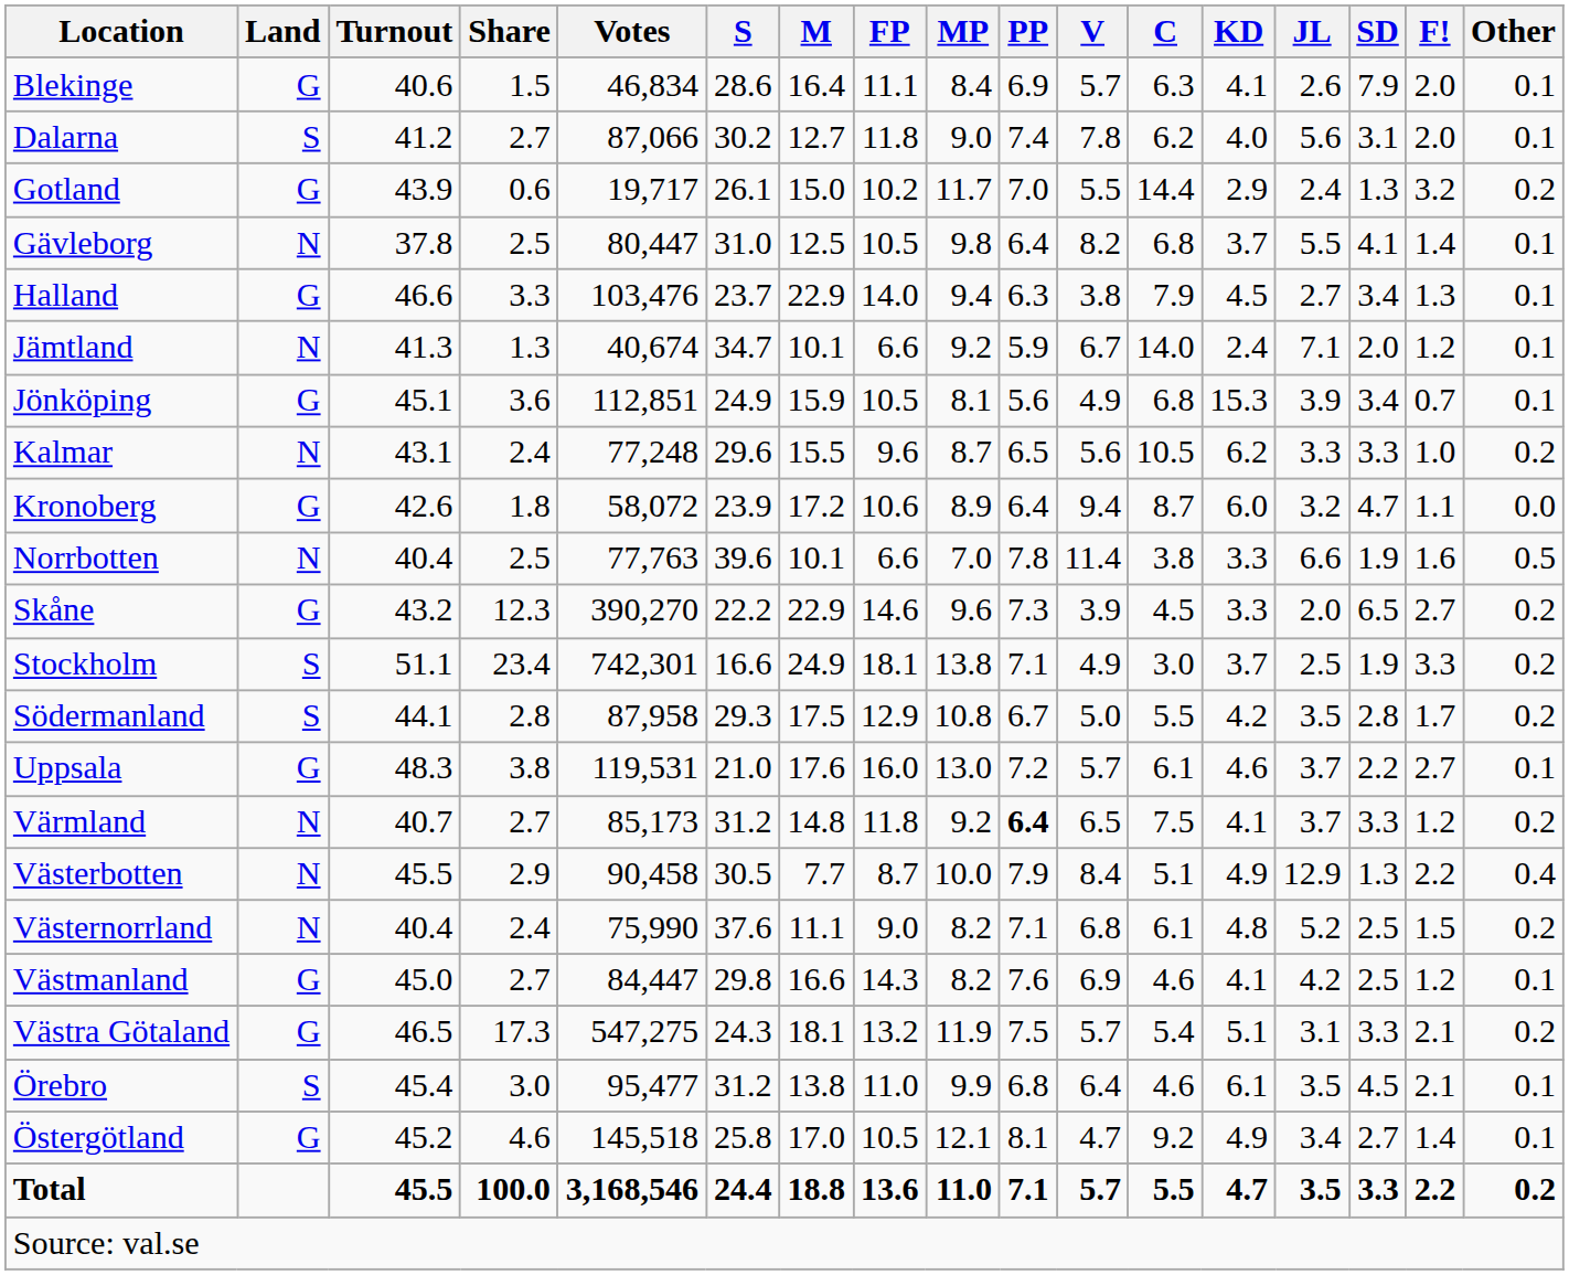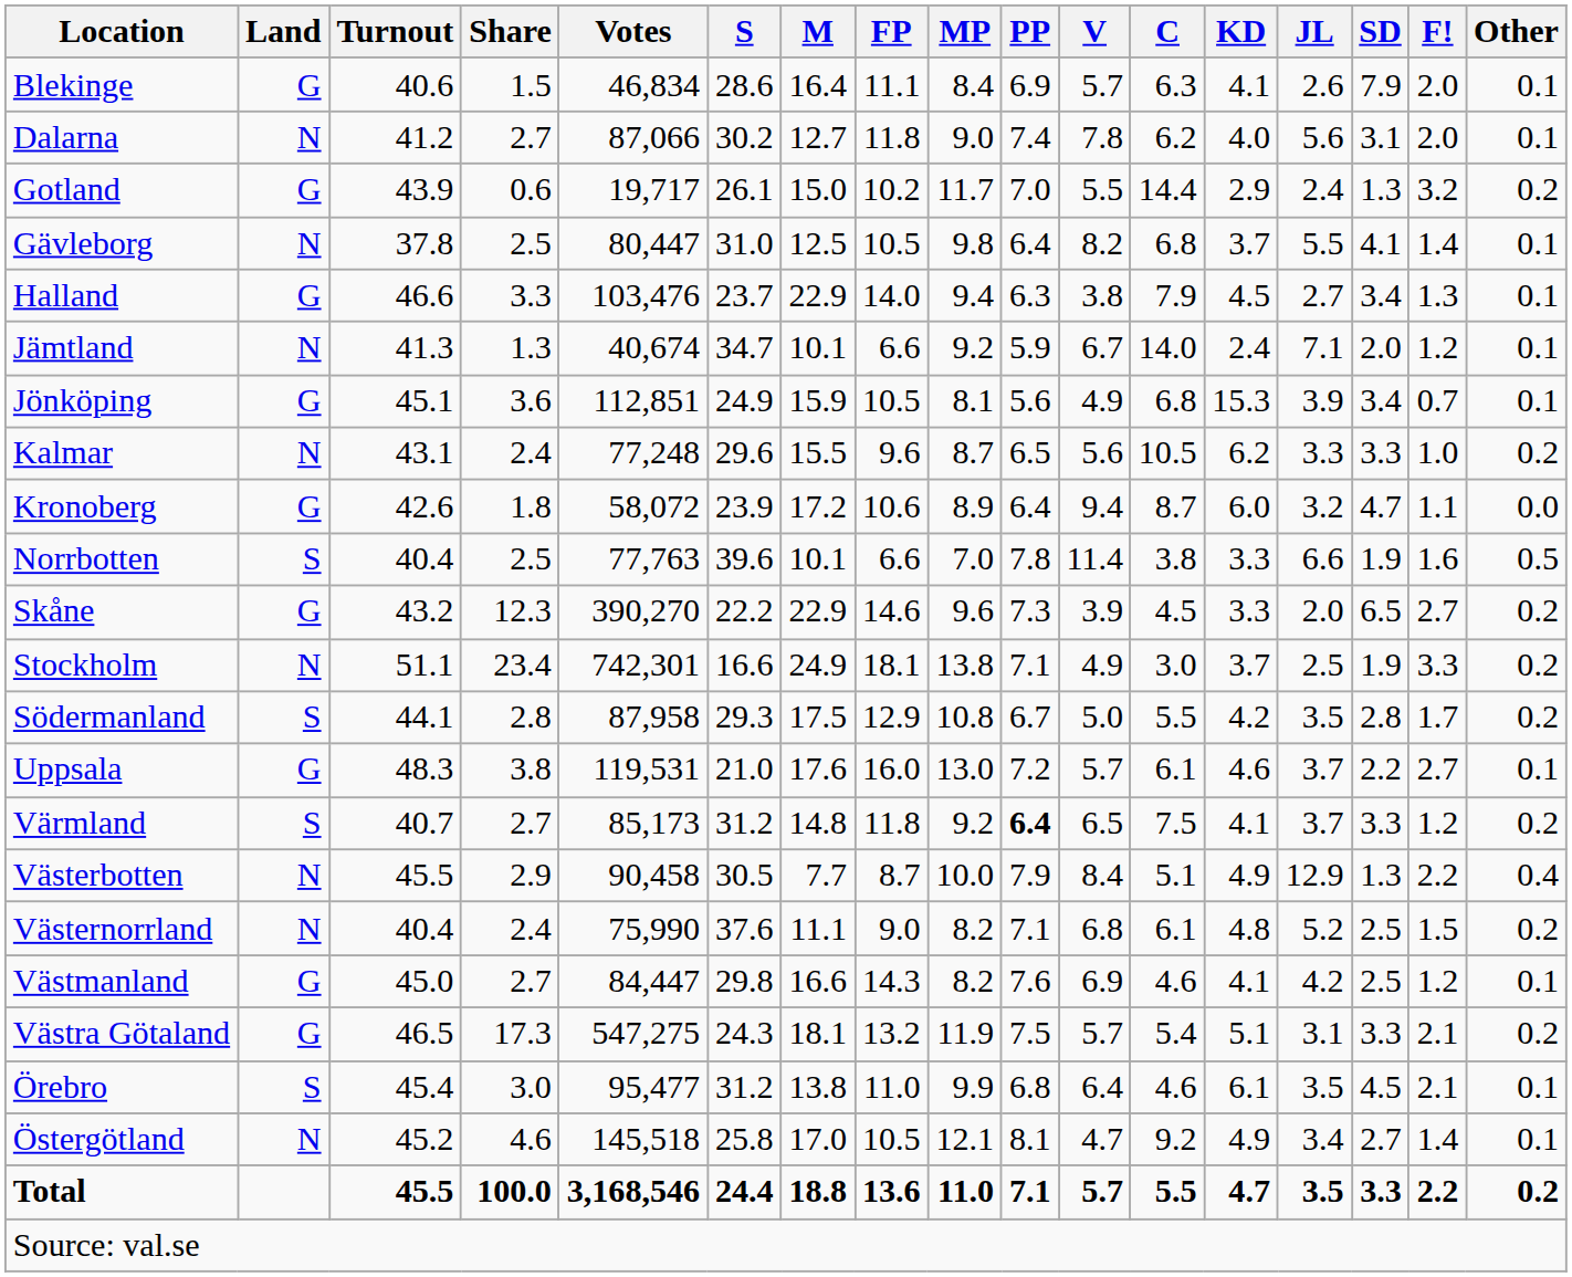 <table class="wikitable sortable" style=text-align:right>
 <tr>
 <th>Location</th>
 <th>Land</th>
 <th>Turnout</th>
 <th>Share</th>
 <th>Votes</th>
 <th><a href='#'>S</a></th>
 <th><a href='#'>M</a></th>
 <th><a href='#'>FP</a></th>
 <th><a href='#'>MP</a></th>
 <th><a href='#'>PP</a></th>
 <th><a href='#'>V</a></th>
 <th><a href='#'>C</a></th>
 <th><a href='#'>KD</a></th>
 <th><a href='#'>JL</a></th>
 <th><a href='#'>SD</a></th>
 <th><a href='#'>F!</a></th>
 <th>Other</th>
 </tr>
 <tr>
 <td align=left><a href='#'>Blekinge</a></td>
 <td><a href='#'>G</a></td>
 <td>40.6</td>
 <td>1.5</td>
 <td>46,834</td>
 <td>28.6</td>
 <td>16.4</td>
 <td>11.1</td>
 <td>8.4</td>
 <td>6.9</td>
 <td>5.7</td>
 <td>6.3</td>
 <td>4.1</td>
 <td>2.6</td>
 <td>7.9</td>
 <td>2.0</td>
 <td>0.1</td>
 </tr>
 <tr>
 <td align=left><a href='#'>Dalarna</a></td>
-<td><a href='#'>S</a></td>
+<td><a href='#'>N</a></td>
 <td>41.2</td>
 <td>2.7</td>
 <td>87,066</td>
 <td>30.2</td>
 <td>12.7</td>
 <td>11.8</td>
 <td>9.0</td>
 <td>7.4</td>
 <td>7.8</td>
 <td>6.2</td>
 <td>4.0</td>
 <td>5.6</td>
 <td>3.1</td>
 <td>2.0</td>
 <td>0.1</td>
 </tr>
 <tr>
 <td align=left><a href='#'>Gotland</a></td>
 <td><a href='#'>G</a></td>
 <td>43.9</td>
 <td>0.6</td>
 <td>19,717</td>
 <td>26.1</td>
 <td>15.0</td>
 <td>10.2</td>
 <td>11.7</td>
 <td>7.0</td>
 <td>5.5</td>
 <td>14.4</td>
 <td>2.9</td>
 <td>2.4</td>
 <td>1.3</td>
 <td>3.2</td>
 <td>0.2</td>
 </tr>
 <tr>
 <td align=left><a href='#'>Gävleborg</a></td>
 <td><a href='#'>N</a></td>
 <td>37.8</td>
 <td>2.5</td>
 <td>80,447</td>
 <td>31.0</td>
 <td>12.5</td>
 <td>10.5</td>
 <td>9.8</td>
 <td>6.4</td>
 <td>8.2</td>
 <td>6.8</td>
 <td>3.7</td>
 <td>5.5</td>
 <td>4.1</td>
 <td>1.4</td>
 <td>0.1</td>
 </tr>
 <tr>
 <td align=left><a href='#'>Halland</a></td>
 <td><a href='#'>G</a></td>
 <td>46.6</td>
 <td>3.3</td>
 <td>103,476</td>
 <td>23.7</td>
 <td>22.9</td>
 <td>14.0</td>
 <td>9.4</td>
 <td>6.3</td>
 <td>3.8</td>
 <td>7.9</td>
 <td>4.5</td>
 <td>2.7</td>
 <td>3.4</td>
 <td>1.3</td>
 <td>0.1</td>
 </tr>
 <tr>
 <td align=left><a href='#'>Jämtland</a></td>
 <td><a href='#'>N</a></td>
 <td>41.3</td>
 <td>1.3</td>
 <td>40,674</td>
 <td>34.7</td>
 <td>10.1</td>
 <td>6.6</td>
 <td>9.2</td>
 <td>5.9</td>
 <td>6.7</td>
 <td>14.0</td>
 <td>2.4</td>
 <td>7.1</td>
 <td>2.0</td>
 <td>1.2</td>
 <td>0.1</td>
 </tr>
 <tr>
 <td align=left><a href='#'>Jönköping</a></td>
 <td><a href='#'>G</a></td>
 <td>45.1</td>
 <td>3.6</td>
 <td>112,851</td>
 <td>24.9</td>
 <td>15.9</td>
 <td>10.5</td>
 <td>8.1</td>
 <td>5.6</td>
 <td>4.9</td>
 <td>6.8</td>
 <td>15.3</td>
 <td>3.9</td>
 <td>3.4</td>
 <td>0.7</td>
 <td>0.1</td>
 </tr>
 <tr>
 <td align=left><a href='#'>Kalmar</a></td>
 <td><a href='#'>N</a></td>
 <td>43.1</td>
 <td>2.4</td>
 <td>77,248</td>
 <td>29.6</td>
 <td>15.5</td>
 <td>9.6</td>
 <td>8.7</td>
 <td>6.5</td>
 <td>5.6</td>
 <td>10.5</td>
 <td>6.2</td>
 <td>3.3</td>
 <td>3.3</td>
 <td>1.0</td>
 <td>0.2</td>
 </tr>
 <tr>
 <td align=left><a href='#'>Kronoberg</a></td>
 <td><a href='#'>G</a></td>
 <td>42.6</td>
 <td>1.8</td>
 <td>58,072</td>
 <td>23.9</td>
 <td>17.2</td>
 <td>10.6</td>
 <td>8.9</td>
 <td>6.4</td>
 <td>9.4</td>
 <td>8.7</td>
 <td>6.0</td>
 <td>3.2</td>
 <td>4.7</td>
 <td>1.1</td>
 <td>0.0</td>
 </tr>
 <tr>
 <td align=left><a href='#'>Norrbotten</a></td>
-<td><a href='#'>N</a></td>
+<td><a href='#'>S</a></td>
 <td>40.4</td>
 <td>2.5</td>
 <td>77,763</td>
 <td>39.6</td>
 <td>10.1</td>
 <td>6.6</td>
 <td>7.0</td>
 <td>7.8</td>
 <td>11.4</td>
 <td>3.8</td>
 <td>3.3</td>
 <td>6.6</td>
 <td>1.9</td>
 <td>1.6</td>
 <td>0.5</td>
 </tr>
 <tr>
 <td align=left><a href='#'>Skåne</a></td>
 <td><a href='#'>G</a></td>
 <td>43.2</td>
 <td>12.3</td>
 <td>390,270</td>
 <td>22.2</td>
 <td>22.9</td>
 <td>14.6</td>
 <td>9.6</td>
 <td>7.3</td>
 <td>3.9</td>
 <td>4.5</td>
 <td>3.3</td>
 <td>2.0</td>
 <td>6.5</td>
 <td>2.7</td>
 <td>0.2</td>
 </tr>
 <tr>
 <td align=left><a href='#'>Stockholm</a></td>
-<td><a href='#'>S</a></td>
+<td><a href='#'>N</a></td>
 <td>51.1</td>
 <td>23.4</td>
 <td>742,301</td>
 <td>16.6</td>
 <td>24.9</td>
 <td>18.1</td>
 <td>13.8</td>
 <td>7.1</td>
 <td>4.9</td>
 <td>3.0</td>
 <td>3.7</td>
 <td>2.5</td>
 <td>1.9</td>
 <td>3.3</td>
 <td>0.2</td>
 </tr>
 <tr>
 <td align=left><a href='#'>Södermanland</a></td>
 <td><a href='#'>S</a></td>
 <td>44.1</td>
 <td>2.8</td>
 <td>87,958</td>
 <td>29.3</td>
 <td>17.5</td>
 <td>12.9</td>
 <td>10.8</td>
 <td>6.7</td>
 <td>5.0</td>
 <td>5.5</td>
 <td>4.2</td>
 <td>3.5</td>
 <td>2.8</td>
 <td>1.7</td>
 <td>0.2</td>
 </tr>
 <tr>
 <td align=left><a href='#'>Uppsala</a></td>
 <td><a href='#'>G</a></td>
 <td>48.3</td>
 <td>3.8</td>
 <td>119,531</td>
 <td>21.0</td>
 <td>17.6</td>
 <td>16.0</td>
 <td>13.0</td>
 <td>7.2</td>
 <td>5.7</td>
 <td>6.1</td>
 <td>4.6</td>
 <td>3.7</td>
 <td>2.2</td>
 <td>2.7</td>
 <td>0.1</td>
 </tr>
 <tr>
 <td align=left><a href='#'>Värmland</a></td>
-<td><a href='#'>N</a></td>
+<td><a href='#'>S</a></td>
 <td>40.7</td>
 <td>2.7</td>
 <td>85,173</td>
 <td>31.2</td>
 <td>14.8</td>
 <td>11.8</td>
 <td>9.2</td>
 <td><strong>6.4</strong></td>
 <td>6.5</td>
 <td>7.5</td>
 <td>4.1</td>
 <td>3.7</td>
 <td>3.3</td>
 <td>1.2</td>
 <td>0.2</td>
 </tr>
 <tr>
 <td align=left><a href='#'>Västerbotten</a></td>
 <td><a href='#'>N</a></td>
 <td>45.5</td>
 <td>2.9</td>
 <td>90,458</td>
 <td>30.5</td>
 <td>7.7</td>
 <td>8.7</td>
 <td>10.0</td>
 <td>7.9</td>
 <td>8.4</td>
 <td>5.1</td>
 <td>4.9</td>
 <td>12.9</td>
 <td>1.3</td>
 <td>2.2</td>
 <td>0.4</td>
 </tr>
 <tr>
 <td align=left><a href='#'>Västernorrland</a></td>
 <td><a href='#'>N</a></td>
 <td>40.4</td>
 <td>2.4</td>
 <td>75,990</td>
 <td>37.6</td>
 <td>11.1</td>
 <td>9.0</td>
 <td>8.2</td>
 <td>7.1</td>
 <td>6.8</td>
 <td>6.1</td>
 <td>4.8</td>
 <td>5.2</td>
 <td>2.5</td>
 <td>1.5</td>
 <td>0.2</td>
 </tr>
 <tr>
 <td align=left><a href='#'>Västmanland</a></td>
 <td><a href='#'>G</a></td>
 <td>45.0</td>
 <td>2.7</td>
 <td>84,447</td>
 <td>29.8</td>
 <td>16.6</td>
 <td>14.3</td>
 <td>8.2</td>
 <td>7.6</td>
 <td>6.9</td>
 <td>4.6</td>
 <td>4.1</td>
 <td>4.2</td>
 <td>2.5</td>
 <td>1.2</td>
 <td>0.1</td>
 </tr>
 <tr>
 <td align=left><a href='#'>Västra Götaland</a></td>
 <td><a href='#'>G</a></td>
 <td>46.5</td>
 <td>17.3</td>
 <td>547,275</td>
 <td>24.3</td>
 <td>18.1</td>
 <td>13.2</td>
 <td>11.9</td>
 <td>7.5</td>
 <td>5.7</td>
 <td>5.4</td>
 <td>5.1</td>
 <td>3.1</td>
 <td>3.3</td>
 <td>2.1</td>
 <td>0.2</td>
 </tr>
 <tr>
 <td align=left><a href='#'>Örebro</a></td>
 <td><a href='#'>S</a></td>
 <td>45.4</td>
 <td>3.0</td>
 <td>95,477</td>
 <td>31.2</td>
 <td>13.8</td>
 <td>11.0</td>
 <td>9.9</td>
 <td>6.8</td>
 <td>6.4</td>
 <td>4.6</td>
 <td>6.1</td>
 <td>3.5</td>
 <td>4.5</td>
 <td>2.1</td>
 <td>0.1</td>
 </tr>
 <tr>
 <td align=left><a href='#'>Östergötland</a></td>
-<td><a href='#'>G</a></td>
+<td><a href='#'>N</a></td>
 <td>45.2</td>
 <td>4.6</td>
 <td>145,518</td>
 <td>25.8</td>
 <td>17.0</td>
 <td>10.5</td>
 <td>12.1</td>
 <td>8.1</td>
 <td>4.7</td>
 <td>9.2</td>
 <td>4.9</td>
 <td>3.4</td>
 <td>2.7</td>
 <td>1.4</td>
 <td>0.1</td>
 </tr>
 <tr>
 <td align=left><strong>Total</strong></td>
 <td></td>
 <td><strong>45.5</strong></td>
 <td><strong>100.0</strong></td>
 <td><strong>3,168,546</strong></td>
 <td><strong>24.4</strong></td>
 <td><strong>18.8</strong></td>
 <td><strong>13.6</strong></td>
 <td><strong>11.0</strong></td>
 <td><strong>7.1</strong></td>
 <td><strong>5.7</strong></td>
 <td><strong>5.5</strong></td>
 <td><strong>4.7</strong></td>
 <td><strong>3.5</strong></td>
 <td><strong>3.3</strong></td>
 <td><strong>2.2</strong></td>
 <td><strong>0.2</strong></td>
 </tr>
 <tr>
 <td align=left colspan=17>Source: val.se </td>
 </tr>
 </table>
